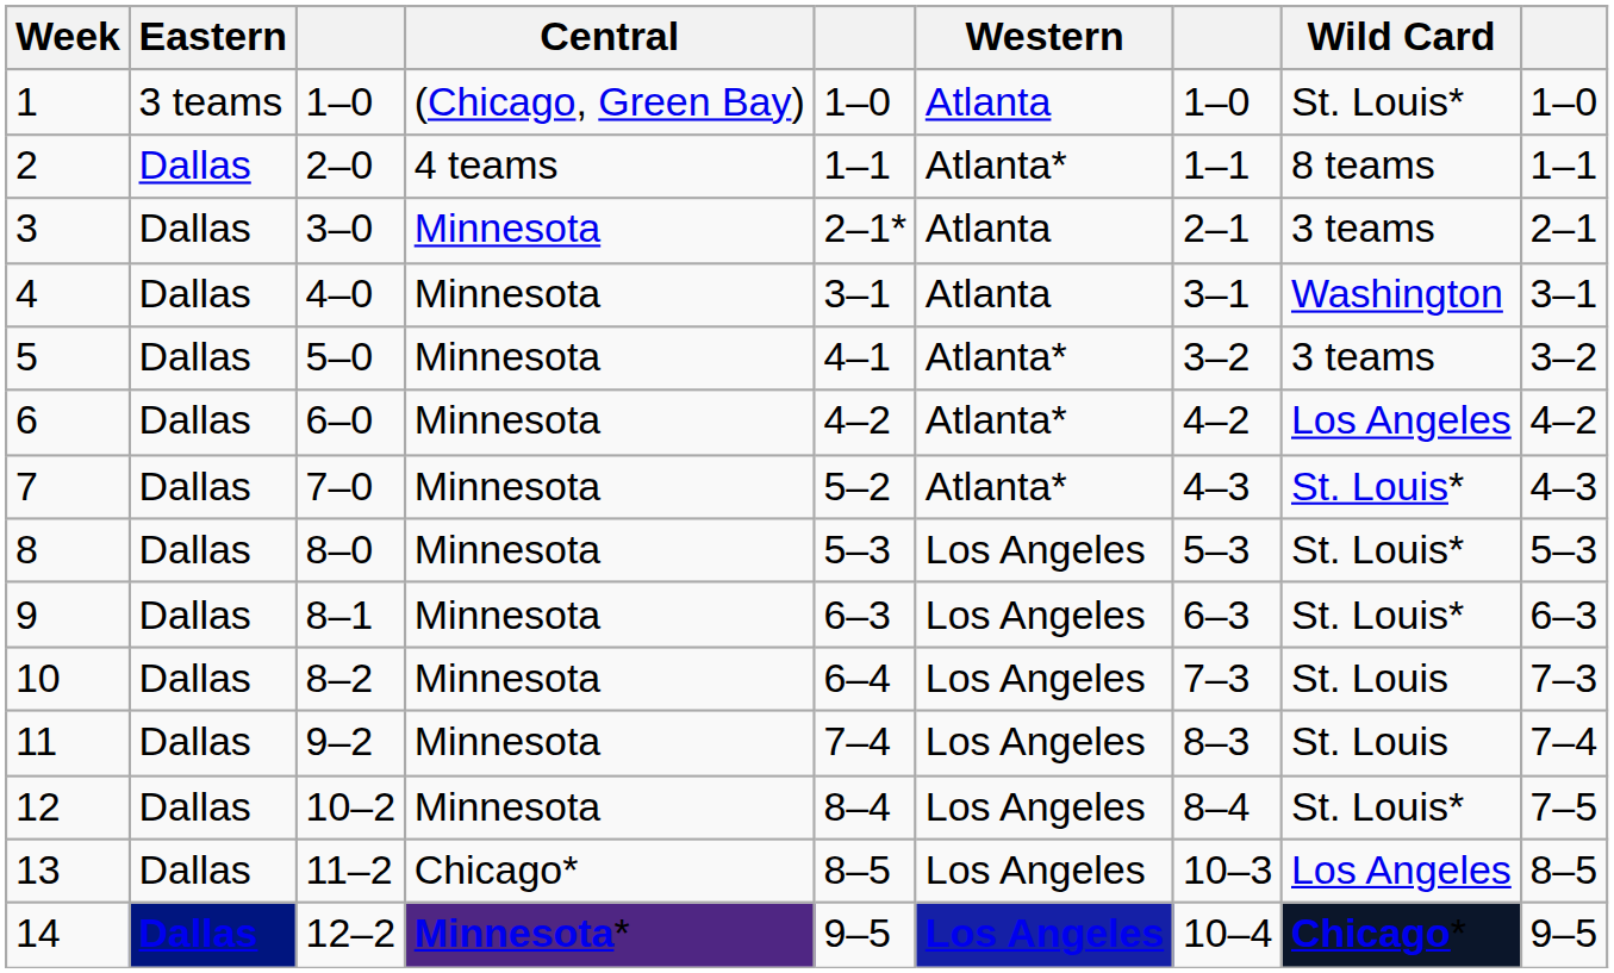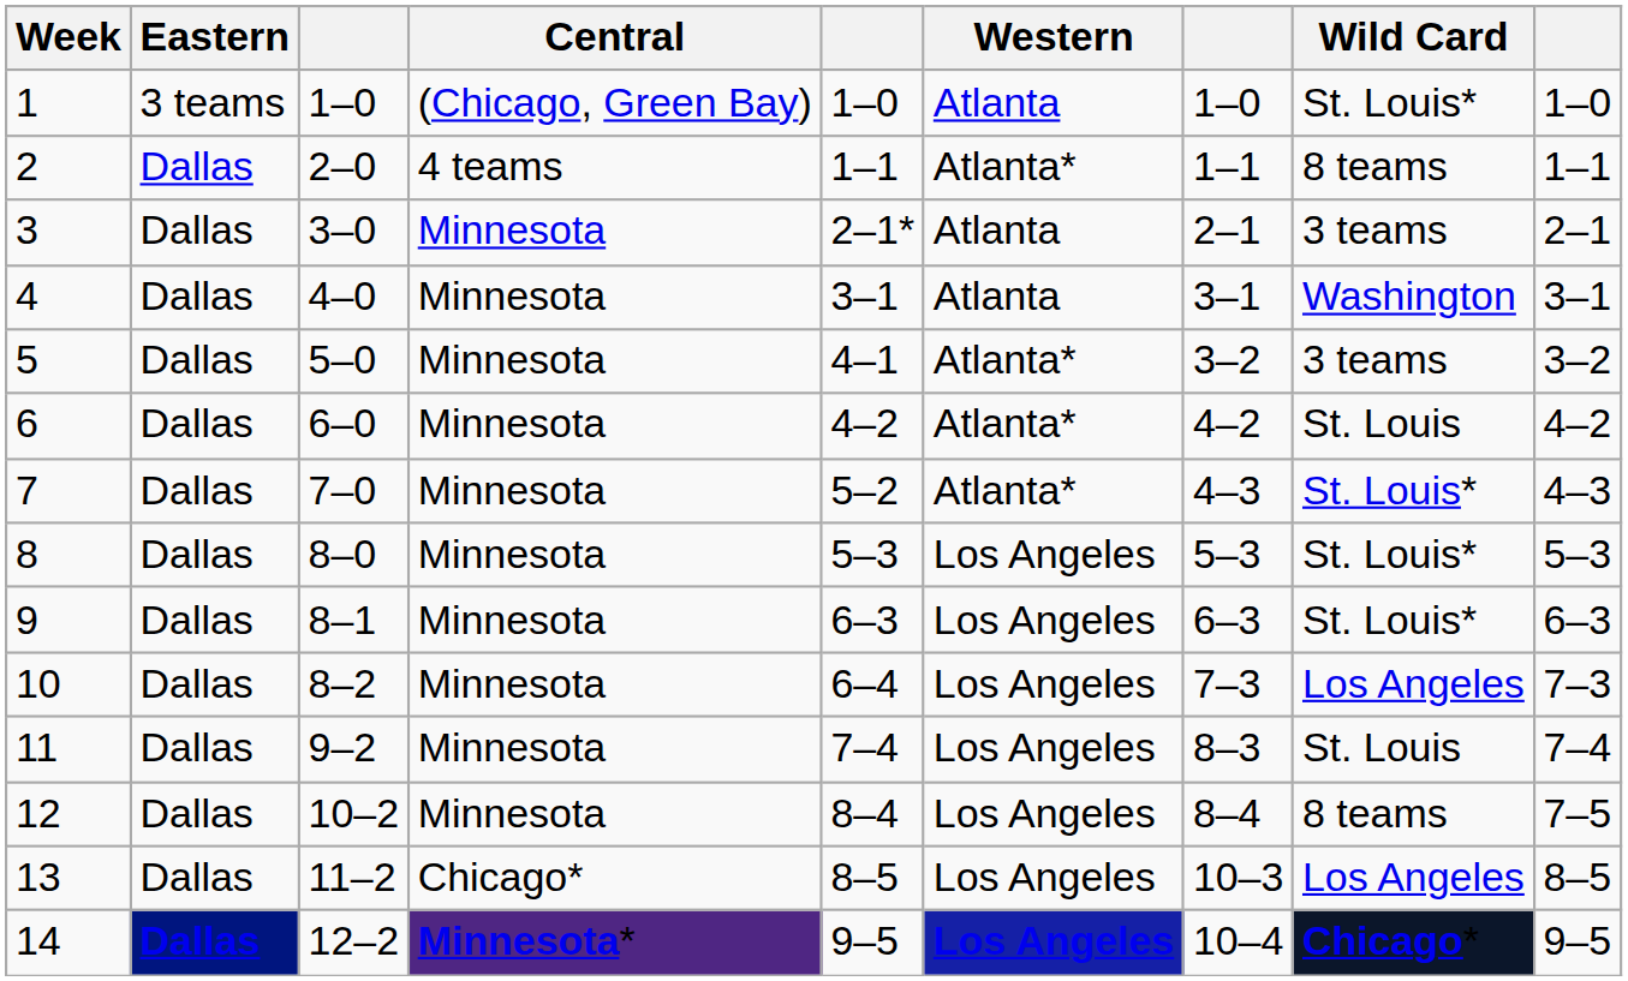 <table class="wikitable">
 <tr>
 <th>Week</th>
 <th>Eastern</th>
 <th></th>
 <th>Central</th>
 <th></th>
 <th>Western</th>
 <th></th>
 <th>Wild Card</th>
 <th></th>
 </tr>
 <tr>
 <td>1</td>
 <td>3 teams</td>
 <td>1–0</td>
 <td>(<a href='#'>Chicago</a>, <a href='#'>Green Bay</a>)</td>
 <td>1–0</td>
 <td><a href='#'>Atlanta</a></td>
 <td>1–0</td>
 <td>St. Louis*</td>
 <td>1–0</td>
 </tr>
 <tr>
 <td>2</td>
 <td><a href='#'>Dallas</a></td>
 <td>2–0</td>
 <td>4 teams</td>
 <td>1–1</td>
 <td>Atlanta*</td>
 <td>1–1</td>
 <td>8 teams</td>
 <td>1–1</td>
 </tr>
 <tr>
 <td>3</td>
 <td>Dallas</td>
 <td>3–0</td>
 <td><a href='#'>Minnesota</a></td>
 <td>2–1*</td>
 <td>Atlanta</td>
 <td>2–1</td>
 <td>3 teams</td>
 <td>2–1</td>
 </tr>
 <tr>
 <td>4</td>
 <td>Dallas</td>
 <td>4–0</td>
 <td>Minnesota</td>
 <td>3–1</td>
 <td>Atlanta</td>
 <td>3–1</td>
 <td><a href='#'>Washington</a></td>
 <td>3–1</td>
 </tr>
 <tr>
 <td>5</td>
 <td>Dallas</td>
 <td>5–0</td>
 <td>Minnesota</td>
 <td>4–1</td>
 <td>Atlanta*</td>
 <td>3–2</td>
 <td>3 teams</td>
 <td>3–2</td>
 </tr>
 <tr>
 <td>6</td>
 <td>Dallas</td>
 <td>6–0</td>
 <td>Minnesota</td>
 <td>4–2</td>
 <td>Atlanta*</td>
 <td>4–2</td>
-<td><a href='#'>Los Angeles</a></td>
+<td>St. Louis</td>
 <td>4–2</td>
 </tr>
 <tr>
 <td>7</td>
 <td>Dallas</td>
 <td>7–0</td>
 <td>Minnesota</td>
 <td>5–2</td>
 <td>Atlanta*</td>
 <td>4–3</td>
 <td><a href='#'>St. Louis</a>*</td>
 <td>4–3</td>
 </tr>
 <tr>
 <td>8</td>
 <td>Dallas</td>
 <td>8–0</td>
 <td>Minnesota</td>
 <td>5–3</td>
 <td>Los Angeles</td>
 <td>5–3</td>
 <td>St. Louis*</td>
 <td>5–3</td>
 </tr>
 <tr>
 <td>9</td>
 <td>Dallas</td>
 <td>8–1</td>
 <td>Minnesota</td>
 <td>6–3</td>
 <td>Los Angeles</td>
 <td>6–3</td>
 <td>St. Louis*</td>
 <td>6–3</td>
 </tr>
 <tr>
 <td>10</td>
 <td>Dallas</td>
 <td>8–2</td>
 <td>Minnesota</td>
 <td>6–4</td>
 <td>Los Angeles</td>
 <td>7–3</td>
-<td>St. Louis</td>
+<td><a href='#'>Los Angeles</a></td>
 <td>7–3</td>
 </tr>
 <tr>
 <td>11</td>
 <td>Dallas</td>
 <td>9–2</td>
 <td>Minnesota</td>
 <td>7–4</td>
 <td>Los Angeles</td>
 <td>8–3</td>
 <td>St. Louis</td>
 <td>7–4</td>
 </tr>
 <tr>
 <td>12</td>
 <td>Dallas</td>
 <td>10–2</td>
 <td>Minnesota</td>
 <td>8–4</td>
 <td>Los Angeles</td>
 <td>8–4</td>
-<td>St. Louis*</td>
+<td>8 teams</td>
 <td>7–5</td>
 </tr>
 <tr>
 <td>13</td>
 <td>Dallas</td>
 <td>11–2</td>
 <td>Chicago*</td>
 <td>8–5</td>
 <td>Los Angeles</td>
 <td>10–3</td>
 <td><a href='#'>Los Angeles</a></td>
 <td>8–5</td>
 </tr>
 <tr>
 <td>14</td>
 <td bgcolor="#00157F"><strong><a href='#'><span>Dallas</span></a></strong></td>
 <td>12–2</td>
 <td bgcolor="#4F2683"><strong><a href='#'><span>Minnesota</span></a></strong>*</td>
 <td>9–5</td>
 <td bgcolor="#1520A6"><strong><a href='#'><span>Los Angeles</span></a></strong></td>
 <td>10–4</td>
 <td bgcolor="#0B162A"><strong><a href='#'><span>Chicago</span></a></strong>*</td>
 <td>9–5</td>
 </tr>
 </table>
